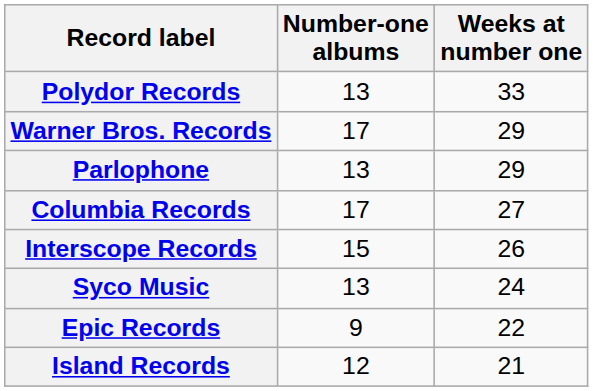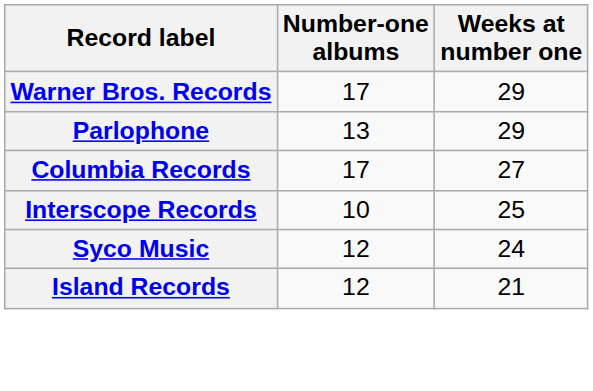 <table class="wikitable plainrowheaders sortable">
 <tr>
 <th scope=col>Record label</th>
 <th scope=col>Number-one<br>albums</th>
 <th scope=col>Weeks at<br>number one</th>
-</tr>
-<tr>
-<th scope=row><a href='#'>Polydor Records</a></th>
-<td align=center>13</td>
-<td align=center>33</td>
 </tr>
 <tr>
 <th scope=row><a href='#'>Warner Bros. Records</a></th>
 <td align=center>17</td>
 <td align=center>29</td>
 </tr>
 <tr>
 <th scope=row><a href='#'>Parlophone</a></th>
 <td align=center>13</td>
 <td align=center>29</td>
 </tr>
 <tr>
 <th scope=row><a href='#'>Columbia Records</a></th>
 <td align=center>17</td>
 <td align=center>27</td>
 </tr>
 <tr>
 <th scope=row><a href='#'>Interscope Records</a></th>
-<td align=center>15</td>
-<td align=center>26</td>
+<td align=center>10</td>
+<td align=center>25</td>
 </tr>
 <tr>
 <th scope=row><a href='#'>Syco Music</a></th>
-<td align=center>13</td>
+<td align=center>12</td>
 <td align=center>24</td>
-</tr>
-<tr>
-<th scope=row><a href='#'>Epic Records</a></th>
-<td align=center>9</td>
-<td align=center>22</td>
 </tr>
 <tr>
 <th scope=row><a href='#'>Island Records</a></th>
 <td align=center>12</td>
 <td align=center>21</td>
 </tr>
 </table>
